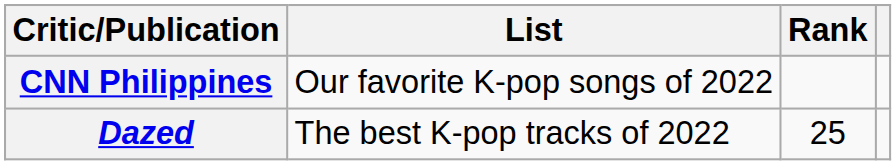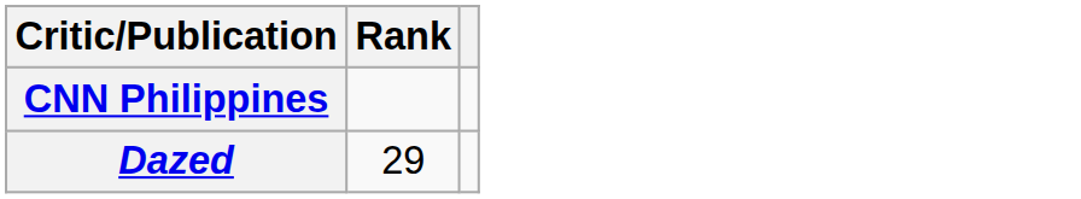 <table class="wikitable plainrowheaders sortable">
 <tr>
 <th scope="col">Critic/Publication</th>
-<th scope="col" class="unsortable">List</th>
 <th scope="col" data-sort-type="number">Rank</th>
 <th scope="col" class="unsortable"></th>
 </tr>
 <tr>
 <th scope="row"><a href='#'>CNN Philippines</a></th>
-<td>Our favorite K-pop songs of 2022</td>
 <td></td>
 <td style="text-align:center"></td>
 </tr>
 <tr>
 <th scope="row"><em><a href='#'>Dazed</a></em></th>
-<td>The best K-pop tracks of 2022</td>
-<td style="text-align:center">25</td>
+<td style="text-align:center">29</td>
 <td style="text-align:center"></td>
 </tr>
 </table>
